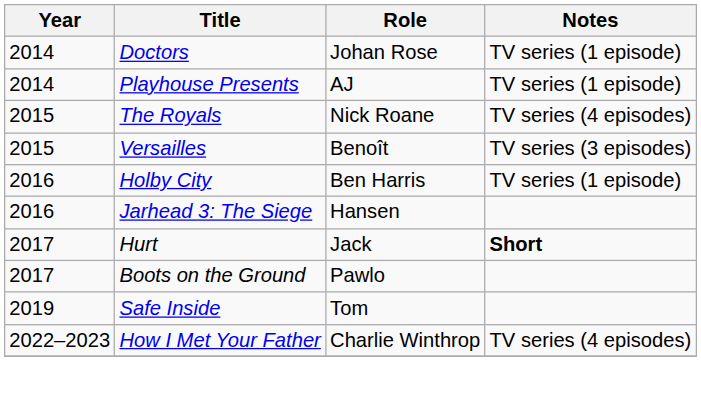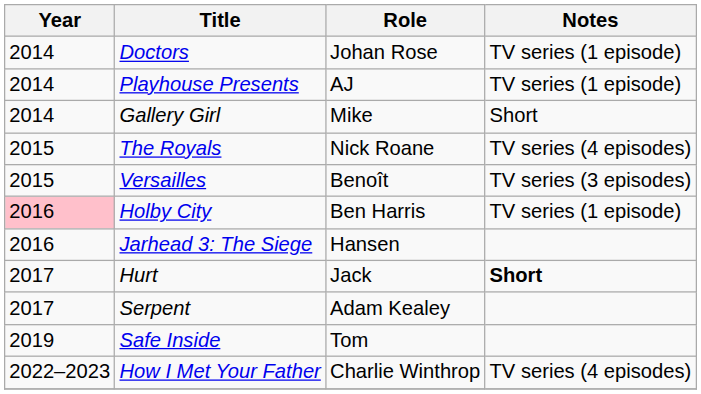 <table class="wikitable sortable">
 <tr>
 <th>Year</th>
 <th>Title</th>
 <th>Role</th>
 <th class=unsortable>Notes</th>
 </tr>
 <tr>
 <td>2014</td>
 <td><em><a href='#'>Doctors</a></em></td>
 <td>Johan Rose</td>
 <td>TV series (1 episode)</td>
 </tr>
 <tr>
 <td>2014</td>
 <td><em><a href='#'>Playhouse Presents</a></em></td>
 <td>AJ</td>
 <td>TV series (1 episode)</td>
 </tr>
 <tr>
+<td>2014</td>
+<td><em>Gallery Girl</em></td>
+<td>Mike</td>
+<td>Short</td>
+</tr>
+<tr>
 <td>2015</td>
 <td><em><a href='#'>The Royals</a></em></td>
 <td>Nick Roane</td>
 <td>TV series (4 episodes)</td>
 </tr>
 <tr>
 <td>2015</td>
 <td><em><a href='#'>Versailles</a></em></td>
 <td>Benoît</td>
 <td>TV series (3 episodes)</td>
 </tr>
 <tr>
-<td>2016</td>
+<td style="background: pink;">2016</td>
 <td><em><a href='#'>Holby City</a></em></td>
 <td>Ben Harris</td>
 <td>TV series (1 episode)</td>
 </tr>
 <tr>
 <td>2016</td>
 <td><em><a href='#'>Jarhead 3: The Siege</a></em></td>
 <td>Hansen</td>
 <td></td>
 </tr>
 <tr>
 <td>2017</td>
 <td><em>Hurt</em></td>
 <td>Jack</td>
 <td><strong>Short</strong></td>
 </tr>
 <tr>
 <td>2017</td>
-<td><em>Boots on the Ground</em></td>
-<td>Pawlo</td>
+<td><em>Serpent</em></td>
+<td>Adam Kealey</td>
 <td></td>
 </tr>
 <tr>
 <td>2019</td>
 <td><em><a href='#'>Safe Inside</a></em></td>
 <td>Tom</td>
 <td></td>
 </tr>
 <tr>
 <td>2022–2023</td>
 <td><em><a href='#'>How I Met Your Father</a></em></td>
 <td>Charlie Winthrop</td>
 <td>TV series (4 episodes)</td>
 </tr>
 <tr>
 </tr>
 </table>
